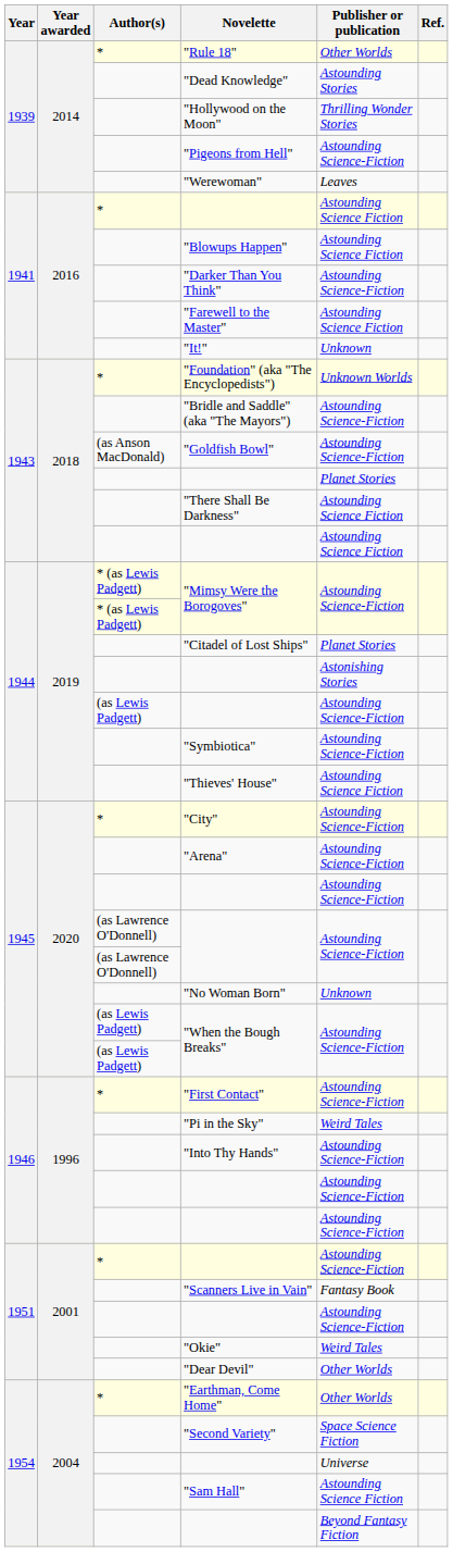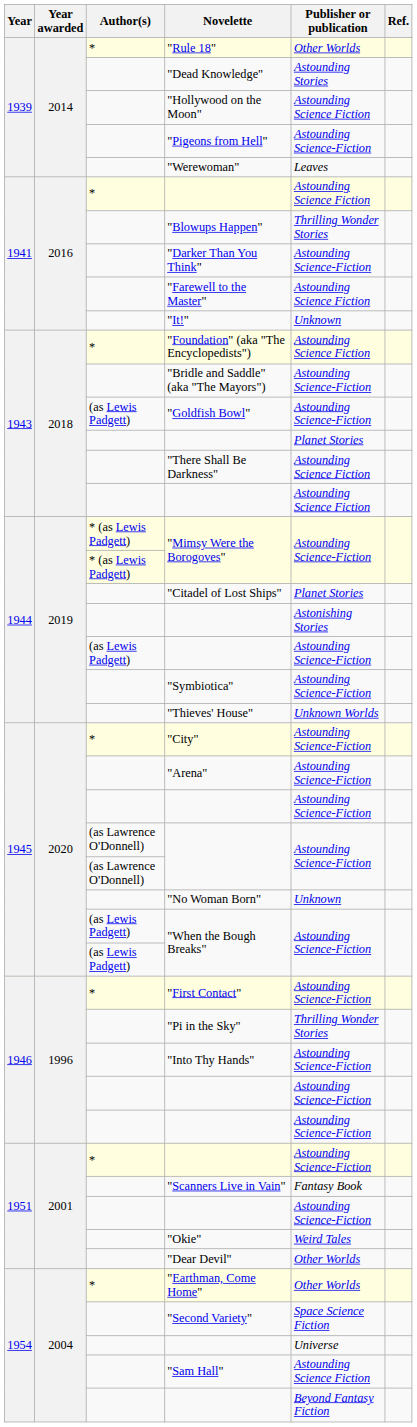 <table class="sortable wikitable" width="85%" cellpadding="5" style="margin: 1em auto 1em auto">
 <tr>
 <th width="7%" scope="col">Year</th>
 <th width="7%" scope="col">Year awarded</th>
 <th width="21%" scope="col">Author(s)</th>
 <th width="35%" scope="col">Novelette</th>
 <th width="26%" scope="col">Publisher or publication</th>
 <th width="4%" scope="col" class="unsortable">Ref.</th>
 </tr>
 <tr style="background:lightyellow;">
 <th scope="rowgroup" align="center" rowspan="5" style="font-weight:normal;"><a href='#'>1939</a></th>
 <th align="center" rowspan="5" style="font-weight:normal;">2014</th>
 <td>*</td>
 <td>"<a href='#'>Rule 18</a>"</td>
 <td><em><a href='#'>Other Worlds</a></em></td>
 <td align="center"></td>
 </tr>
 <tr>
 <td></td>
 <td>"Dead Knowledge"</td>
 <td><em><a href='#'>Astounding Stories</a></em></td>
 <td align="center"></td>
 </tr>
 <tr>
 <td></td>
 <td>"Hollywood on the Moon"</td>
-<td><em><a href='#'>Thrilling Wonder Stories</a></em></td>
+<td><em><a href='#'>Astounding Science Fiction</a></em></td>
 <td align="center"></td>
 </tr>
 <tr>
 <td></td>
 <td>"<a href='#'>Pigeons from Hell</a>"</td>
 <td><em><a href='#'>Astounding Science-Fiction</a></em></td>
 <td align="center"></td>
 </tr>
 <tr>
 <td></td>
 <td>"Werewoman"</td>
 <td><em>Leaves</em></td>
 <td align="center"></td>
 </tr>
 <tr style="background:lightyellow;">
 <th scope="rowgroup" align="center" rowspan="5" style="font-weight:normal;"><a href='#'>1941</a></th>
 <th align="center" rowspan="5" style="font-weight:normal;">2016</th>
 <td>*</td>
 <td></td>
 <td><em><a href='#'>Astounding Science Fiction</a></em></td>
 <td align="center"></td>
 </tr>
 <tr>
 <td></td>
 <td>"<a href='#'>Blowups Happen</a>"</td>
-<td><em><a href='#'>Astounding Science Fiction</a></em></td>
+<td><em><a href='#'>Thrilling Wonder Stories</a></em></td>
 <td align="center"></td>
 </tr>
 <tr>
 <td></td>
 <td>"<a href='#'>Darker Than You Think</a>"</td>
 <td><em><a href='#'>Astounding Science-Fiction</a></em></td>
 <td align="center"></td>
 </tr>
 <tr>
 <td></td>
 <td>"<a href='#'>Farewell to the Master</a>"</td>
 <td><em><a href='#'>Astounding Science Fiction</a></em></td>
 <td align="center"></td>
 </tr>
 <tr>
 <td></td>
 <td>"<a href='#'>It!</a>"</td>
 <td><em><a href='#'>Unknown</a></em></td>
 <td align="center"></td>
 </tr>
 <tr style="background:lightyellow;">
 <th scope="rowgroup" align="center" rowspan="6" style="font-weight:normal;"><a href='#'>1943</a></th>
 <th align="center" rowspan="6" style="font-weight:normal;">2018</th>
 <td>*</td>
 <td>"<a href='#'>Foundation</a>" (aka "The Encyclopedists")</td>
-<td><em><a href='#'>Unknown Worlds</a></em></td>
+<td><em><a href='#'>Astounding Science Fiction</a></em></td>
 <td align="center"></td>
 </tr>
 <tr>
 <td></td>
 <td>"Bridle and Saddle" (aka "The Mayors")</td>
 <td><em><a href='#'>Astounding Science-Fiction</a></em></td>
 <td align="center"></td>
 </tr>
 <tr>
-<td> (as Anson MacDonald)</td>
+<td> (as <a href='#'>Lewis Padgett</a>)</td>
 <td>"<a href='#'>Goldfish Bowl</a>"</td>
 <td><em><a href='#'>Astounding Science-Fiction</a></em></td>
 <td align="center"></td>
 </tr>
 <tr>
 <td></td>
 <td></td>
 <td><em><a href='#'>Planet Stories</a></em></td>
 <td align="center"></td>
 </tr>
 <tr>
 <td></td>
 <td>"There Shall Be Darkness"</td>
 <td><em><a href='#'>Astounding Science Fiction</a></em></td>
 <td align="center"></td>
 </tr>
 <tr>
 <td></td>
 <td></td>
 <td><em><a href='#'>Astounding Science Fiction</a></em></td>
 <td align="center"></td>
 </tr>
 <tr style="background:lightyellow;">
 <th scope="rowgroup" align="center" rowspan="7" style="font-weight:normal;"><a href='#'>1944</a></th>
 <th align="center" rowspan="7" style="font-weight:normal;">2019</th>
 <td>* (as <a href='#'>Lewis Padgett</a>)</td>
 <td rowspan="2">"<a href='#'>Mimsy Were the Borogoves</a>"</td>
 <td rowspan="2"><em><a href='#'>Astounding Science-Fiction</a></em></td>
 <td rowspan="2" align="center"></td>
 </tr>
 <tr style="background:lightyellow;">
 <td>* (as <a href='#'>Lewis Padgett</a>)</td>
 </tr>
 <tr>
 <td></td>
 <td>"Citadel of Lost Ships"</td>
 <td><em><a href='#'>Planet Stories</a></em></td>
 <td align="center"></td>
 </tr>
 <tr>
 <td></td>
 <td></td>
 <td><em><a href='#'>Astonishing Stories</a></em></td>
 <td align="center"></td>
 </tr>
 <tr>
 <td> (as <a href='#'>Lewis Padgett</a>)</td>
 <td></td>
 <td><em><a href='#'>Astounding Science-Fiction</a></em></td>
 <td align="center"></td>
 </tr>
 <tr>
 <td></td>
 <td>"Symbiotica"</td>
 <td><em><a href='#'>Astounding Science-Fiction</a></em></td>
 <td align="center"></td>
 </tr>
 <tr>
 <td></td>
 <td>"Thieves' House"</td>
-<td><em><a href='#'>Astounding Science Fiction</a></em></td>
+<td><em><a href='#'>Unknown Worlds</a></em></td>
 <td align="center"></td>
 </tr>
 <tr style="background:lightyellow;">
 <th scope="rowgroup" align="center" rowspan="8" style="font-weight:normal;"><a href='#'>1945</a></th>
 <th align="center" rowspan="8" style="font-weight:normal;">2020</th>
 <td>*</td>
 <td>"City"</td>
 <td><em><a href='#'>Astounding Science-Fiction</a></em></td>
 <td align="center"></td>
 </tr>
 <tr>
 <td></td>
 <td>"Arena"</td>
 <td><em><a href='#'>Astounding Science-Fiction</a></em></td>
 <td align="center"></td>
 </tr>
 <tr>
 <td></td>
 <td></td>
 <td><em><a href='#'>Astounding Science-Fiction</a></em></td>
 <td align="center"></td>
 </tr>
 <tr>
 <td> (as Lawrence O'Donnell)</td>
 <td rowspan="2"></td>
 <td rowspan="2"><em><a href='#'>Astounding Science-Fiction</a></em></td>
 <td rowspan="2" align="center"></td>
 </tr>
 <tr>
 <td> (as Lawrence O'Donnell)</td>
 </tr>
 <tr>
 <td></td>
 <td>"No Woman Born"</td>
 <td><em><a href='#'>Unknown</a></em></td>
 <td align="center"></td>
 </tr>
 <tr>
 <td> (as <a href='#'>Lewis Padgett</a>)</td>
 <td rowspan="2">"When the Bough Breaks"</td>
 <td rowspan="2"><em><a href='#'>Astounding Science-Fiction</a></em></td>
 <td rowspan="2" align="center"></td>
 </tr>
 <tr>
 <td> (as <a href='#'>Lewis Padgett</a>)</td>
 </tr>
 <tr style="background:lightyellow;">
 <th scope="rowgroup" align="center" rowspan="5" style="font-weight:normal;"><a href='#'>1946</a></th>
 <th align="center" rowspan="5" style="font-weight:normal;">1996</th>
 <td>*</td>
 <td>"<a href='#'>First Contact</a>"</td>
 <td><em><a href='#'>Astounding Science-Fiction</a></em></td>
 <td align="center"></td>
 </tr>
 <tr>
 <td></td>
 <td>"Pi in the Sky"</td>
-<td><em><a href='#'>Weird Tales</a></em></td>
+<td><em><a href='#'>Thrilling Wonder Stories</a></em></td>
 <td align="center"></td>
 </tr>
 <tr>
 <td></td>
 <td>"Into Thy Hands"</td>
 <td><em><a href='#'>Astounding Science-Fiction</a></em></td>
 <td align="center"></td>
 </tr>
 <tr>
 <td></td>
 <td></td>
 <td><em><a href='#'>Astounding Science-Fiction</a></em></td>
 <td align="center"></td>
 </tr>
 <tr>
 <td></td>
 <td></td>
 <td><em><a href='#'>Astounding Science-Fiction</a></em></td>
 <td align="center"></td>
 </tr>
 <tr style="background:lightyellow;">
 <th scope="rowgroup" align="center" rowspan="5" style="font-weight:normal;"><a href='#'>1951</a></th>
 <th align="center" rowspan="5" style="font-weight:normal;">2001</th>
 <td>*</td>
 <td></td>
 <td><em><a href='#'>Astounding Science-Fiction</a></em></td>
 <td align="center"></td>
 </tr>
 <tr>
 <td></td>
 <td>"<a href='#'>Scanners Live in Vain</a>"</td>
 <td><em>Fantasy Book</em></td>
 <td align="center"></td>
 </tr>
 <tr>
 <td></td>
 <td></td>
 <td><em><a href='#'>Astounding Science-Fiction</a></em></td>
 <td align="center"></td>
 </tr>
 <tr>
 <td></td>
 <td>"Okie"</td>
 <td><em><a href='#'>Weird Tales</a></em></td>
 <td align="center"></td>
 </tr>
 <tr>
 <td></td>
 <td>"Dear Devil"</td>
 <td><em><a href='#'>Other Worlds</a></em></td>
 <td align="center"></td>
 </tr>
 <tr style="background:lightyellow;">
 <th scope="rowgroup" align="center" rowspan="5" style="font-weight:normal;"><a href='#'>1954</a></th>
 <th align="center" rowspan="5" style="font-weight:normal;">2004</th>
 <td>*</td>
 <td>"<a href='#'>Earthman, Come Home</a>"</td>
 <td><em><a href='#'>Other Worlds</a></em></td>
 <td align="center"></td>
 </tr>
 <tr>
 <td></td>
 <td>"<a href='#'>Second Variety</a>"</td>
 <td><em><a href='#'>Space Science Fiction</a></em></td>
 <td align="center"></td>
 </tr>
 <tr>
 <td></td>
 <td></td>
 <td><em>Universe</em></td>
 <td align="center"></td>
 </tr>
 <tr>
 <td></td>
 <td>"<a href='#'>Sam Hall</a>"</td>
 <td><em><a href='#'>Astounding Science Fiction</a></em></td>
 <td align="center"></td>
 </tr>
 <tr>
 <td></td>
 <td></td>
 <td><em><a href='#'>Beyond Fantasy Fiction</a></em></td>
 <td align="center"></td>
 </tr>
 </table>
